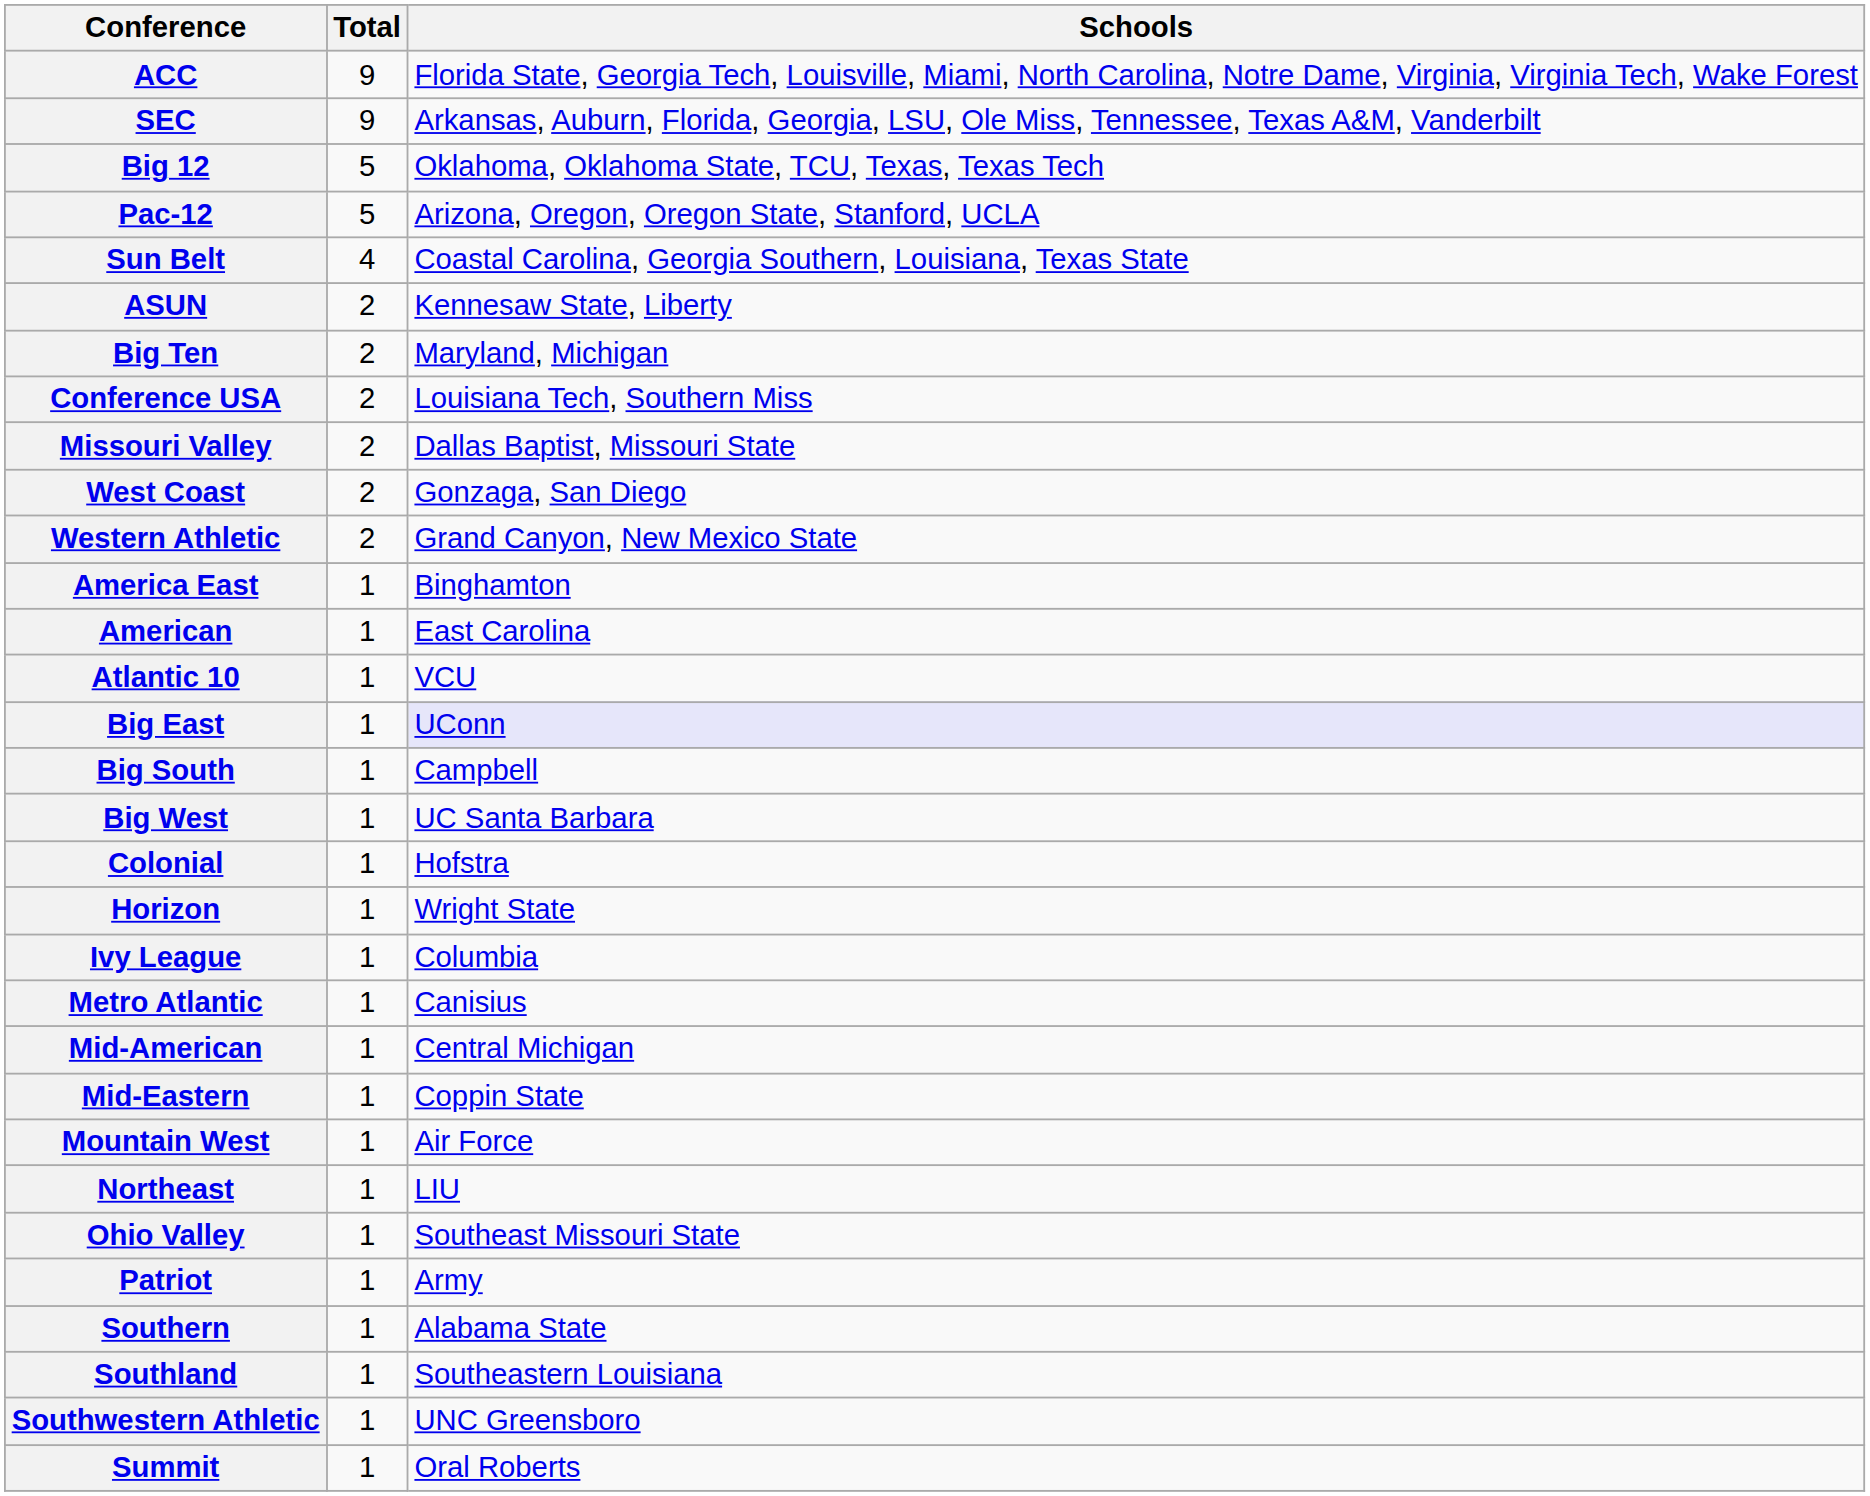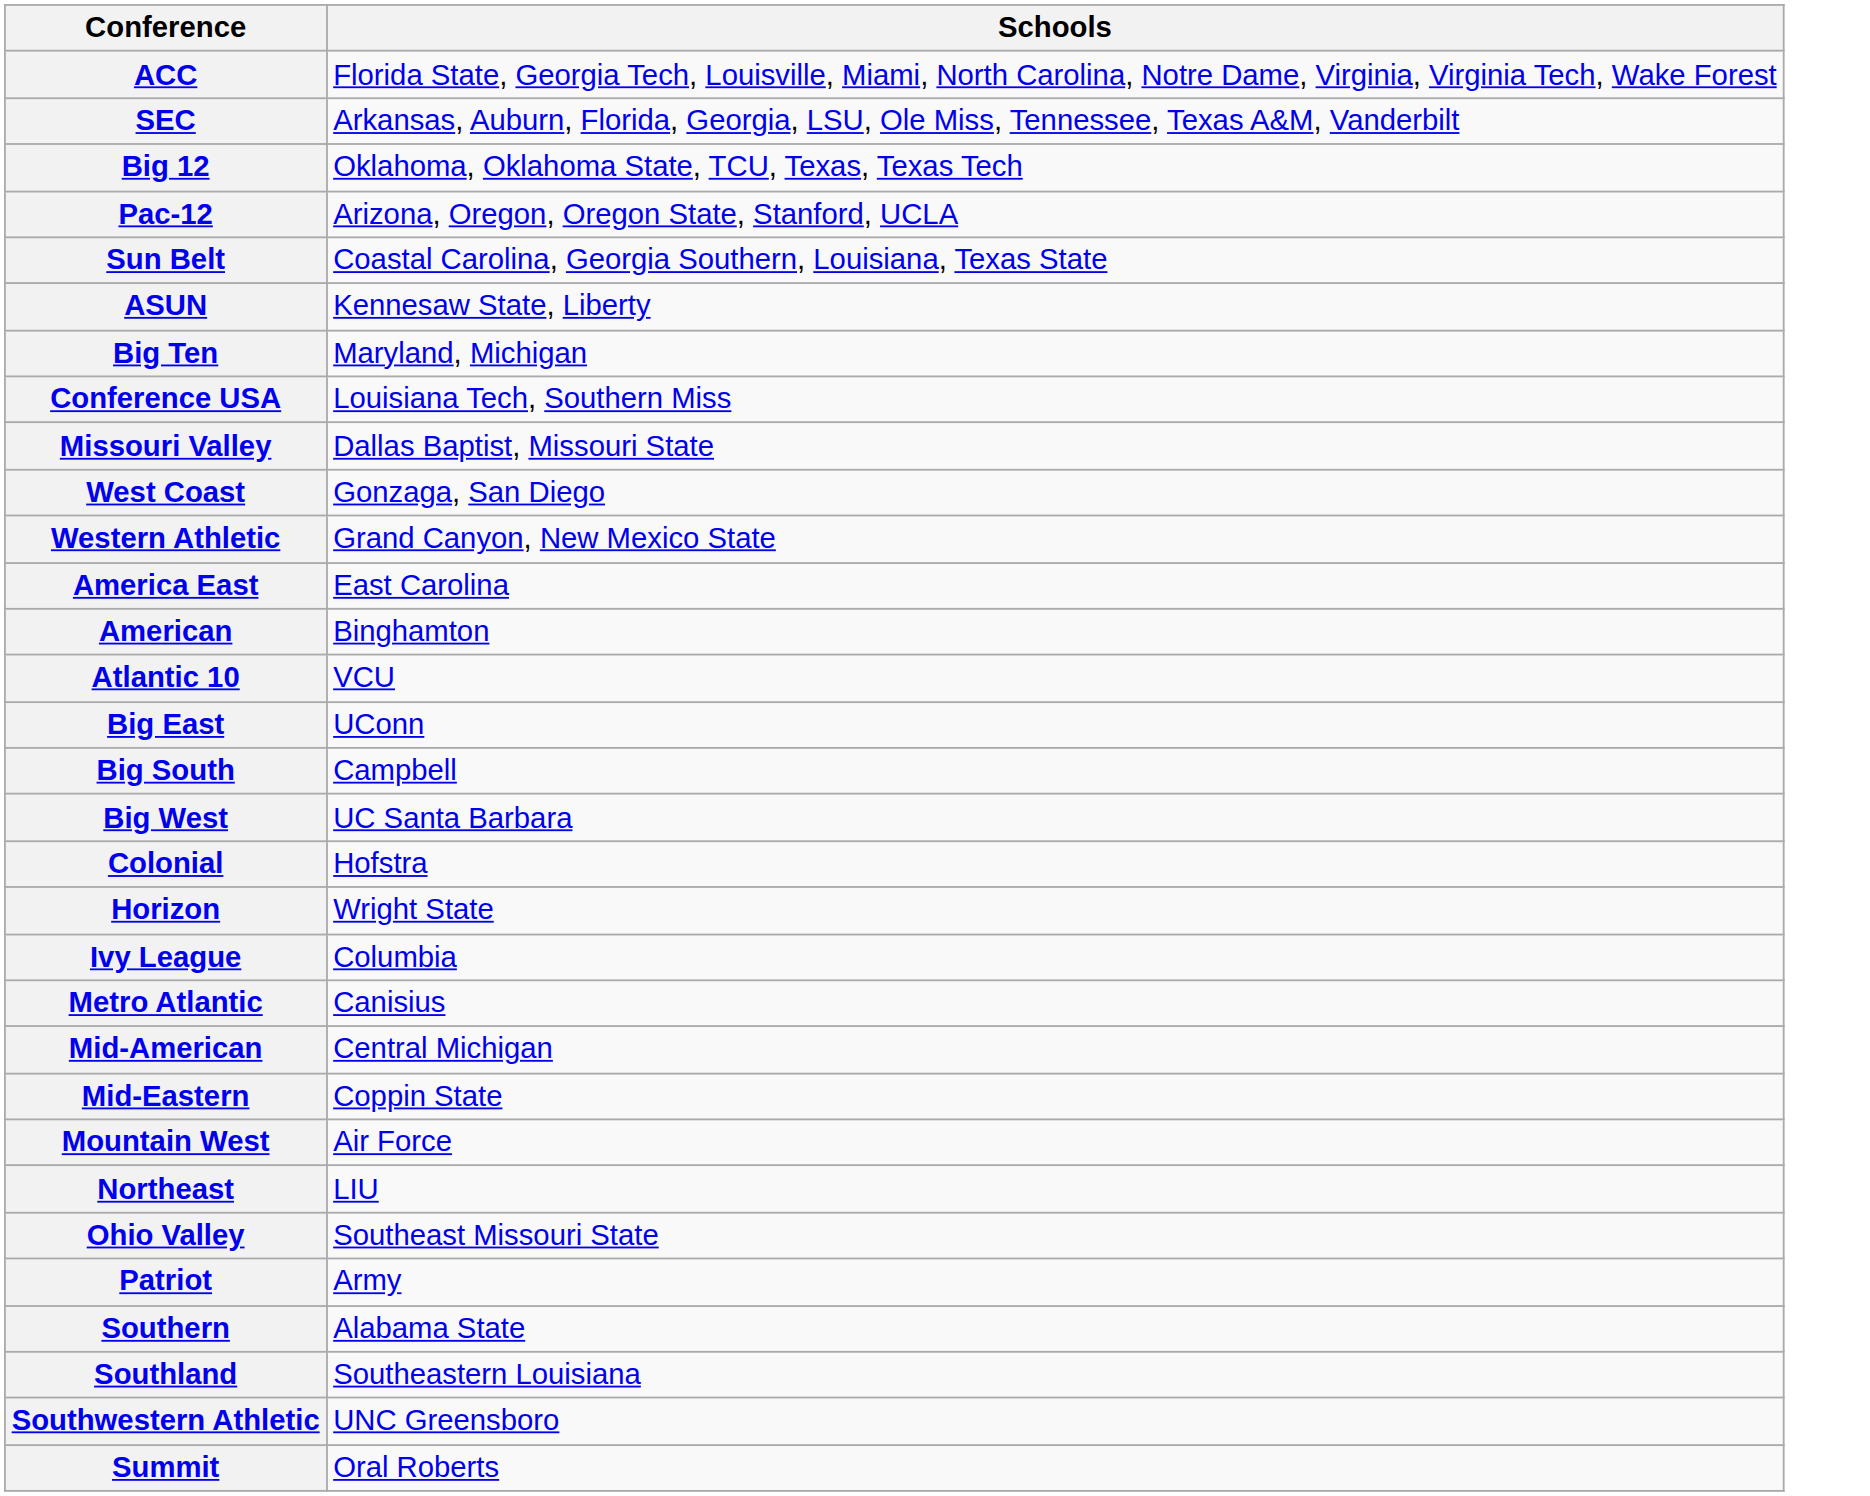 <table class="wikitable sortable plainrowheaders">
 <tr>
 <th scope="col">Conference</th>
-<th scope="col">Total</th>
 <th scope="col">Schools</th>
 </tr>
 <tr>
 <th scope="row"><a href='#'>ACC</a></th>
-<td align=center>9</td>
 <td><a href='#'>Florida State</a>, <a href='#'>Georgia Tech</a>, <a href='#'>Louisville</a>, <a href='#'>Miami</a>, <a href='#'>North Carolina</a>, <a href='#'>Notre Dame</a>, <a href='#'>Virginia</a>, <a href='#'>Virginia Tech</a>, <a href='#'>Wake Forest</a></td>
 </tr>
 <tr>
 <th scope="row"><a href='#'>SEC</a></th>
-<td align=center>9</td>
 <td><a href='#'>Arkansas</a>, <a href='#'>Auburn</a>, <a href='#'>Florida</a>, <a href='#'>Georgia</a>, <a href='#'>LSU</a>, <a href='#'>Ole Miss</a>, <a href='#'>Tennessee</a>, <a href='#'>Texas A&M</a>, <a href='#'>Vanderbilt</a></td>
 </tr>
 <tr>
 <th scope="row"><a href='#'>Big 12</a></th>
-<td align=center>5</td>
 <td><a href='#'>Oklahoma</a>, <a href='#'>Oklahoma State</a>, <a href='#'>TCU</a>, <a href='#'>Texas</a>, <a href='#'>Texas Tech</a></td>
 </tr>
 <tr>
 <th scope="row"><a href='#'>Pac-12</a></th>
-<td align=center>5</td>
 <td><a href='#'>Arizona</a>, <a href='#'>Oregon</a>, <a href='#'>Oregon State</a>, <a href='#'>Stanford</a>, <a href='#'>UCLA</a></td>
 </tr>
 <tr>
 <th scope="row"><a href='#'>Sun Belt</a></th>
-<td align=center>4</td>
 <td><a href='#'>Coastal Carolina</a>, <a href='#'>Georgia Southern</a>, <a href='#'>Louisiana</a>, <a href='#'>Texas State</a></td>
 </tr>
 <tr>
 <th scope="row"><a href='#'>ASUN</a></th>
-<td align=center>2</td>
 <td><a href='#'>Kennesaw State</a>, <a href='#'>Liberty</a></td>
 </tr>
 <tr>
 <th scope="row"><a href='#'>Big Ten</a></th>
-<td align=center>2</td>
 <td><a href='#'>Maryland</a>, <a href='#'>Michigan</a></td>
 </tr>
 <tr>
 <th scope="row"><a href='#'>Conference USA</a></th>
-<td align=center>2</td>
 <td><a href='#'>Louisiana Tech</a>, <a href='#'>Southern Miss</a></td>
 </tr>
 <tr>
 <th scope="row"><a href='#'>Missouri Valley</a></th>
-<td align=center>2</td>
 <td><a href='#'>Dallas Baptist</a>, <a href='#'>Missouri State</a></td>
 </tr>
 <tr>
 <th scope="row"><a href='#'>West Coast</a></th>
-<td align=center>2</td>
 <td><a href='#'>Gonzaga</a>, <a href='#'>San Diego</a></td>
 </tr>
 <tr>
 <th scope="row"><a href='#'>Western Athletic</a></th>
-<td align=center>2</td>
 <td><a href='#'>Grand Canyon</a>, <a href='#'>New Mexico State</a></td>
 </tr>
 <tr>
 <th scope="row"><a href='#'>America East</a></th>
-<td align=center>1</td>
+<td><a href='#'>East Carolina</a></td>
+</tr>
+<tr>
+<th scope="row"><a href='#'>American</a></th>
 <td><a href='#'>Binghamton</a></td>
 </tr>
 <tr>
-<th scope="row"><a href='#'>American</a></th>
-<td align=center>1</td>
-<td><a href='#'>East Carolina</a></td>
-</tr>
-<tr>
 <th scope="row"><a href='#'>Atlantic 10</a></th>
-<td align=center>1</td>
 <td><a href='#'>VCU</a></td>
 </tr>
 <tr>
 <th scope="row"><a href='#'>Big East</a></th>
-<td align=center>1</td>
-<td style="background: lavender;"><a href='#'>UConn</a></td>
+<td><a href='#'>UConn</a></td>
 </tr>
 <tr>
 <th scope="row"><a href='#'>Big South</a></th>
-<td align=center>1</td>
 <td><a href='#'>Campbell</a></td>
 </tr>
 <tr>
 <th scope="row"><a href='#'>Big West</a></th>
-<td align=center>1</td>
 <td><a href='#'>UC Santa Barbara</a></td>
 </tr>
 <tr>
 <th scope="row"><a href='#'>Colonial</a></th>
-<td align=center>1</td>
 <td><a href='#'>Hofstra</a></td>
 </tr>
 <tr>
 <th scope="row"><a href='#'>Horizon</a></th>
-<td align=center>1</td>
 <td><a href='#'>Wright State</a></td>
 </tr>
 <tr>
 <th scope="row"><a href='#'>Ivy League</a></th>
-<td align=center>1</td>
 <td><a href='#'>Columbia</a></td>
 </tr>
 <tr>
 <th scope="row"><a href='#'>Metro Atlantic</a></th>
-<td align=center>1</td>
 <td><a href='#'>Canisius</a></td>
 </tr>
 <tr>
 <th scope="row"><a href='#'>Mid-American</a></th>
-<td align=center>1</td>
 <td><a href='#'>Central Michigan</a></td>
 </tr>
 <tr>
 <th scope="row"><a href='#'>Mid-Eastern</a></th>
-<td align=center>1</td>
 <td><a href='#'>Coppin State</a></td>
 </tr>
 <tr>
 <th scope="row"><a href='#'>Mountain West</a></th>
-<td align=center>1</td>
 <td><a href='#'>Air Force</a></td>
 </tr>
 <tr>
 <th scope="row"><a href='#'>Northeast</a></th>
-<td align=center>1</td>
 <td><a href='#'>LIU</a></td>
 </tr>
 <tr>
 <th scope="row"><a href='#'>Ohio Valley</a></th>
-<td align=center>1</td>
 <td><a href='#'>Southeast Missouri State</a></td>
 </tr>
 <tr>
 <th scope="row"><a href='#'>Patriot</a></th>
-<td align=center>1</td>
 <td><a href='#'>Army</a></td>
 </tr>
 <tr>
 <th scope="row"><a href='#'>Southern</a></th>
-<td align=center>1</td>
 <td><a href='#'>Alabama State</a></td>
 </tr>
 <tr>
 <th scope="row"><a href='#'>Southland</a></th>
-<td align=center>1</td>
 <td><a href='#'>Southeastern Louisiana</a></td>
 </tr>
 <tr>
 <th scope="row"><a href='#'>Southwestern Athletic</a></th>
-<td align=center>1</td>
 <td><a href='#'>UNC Greensboro</a></td>
 </tr>
 <tr>
 <th scope="row"><a href='#'>Summit</a></th>
-<td align=center>1</td>
 <td><a href='#'>Oral Roberts</a></td>
 </tr>
 </table>
